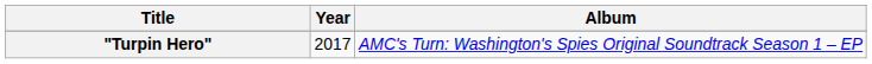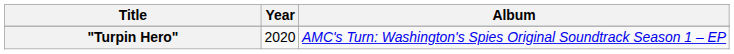 <table class="wikitable plainrowheaders" style="text-align:center;">
 <tr>
 <th scope="col" style="width:18em;">Title</th>
 <th scope="col" style="width:1em;">Year</th>
 <th scope="col">Album</th>
 </tr>
 <tr>
 </tr>
 <tr>
 <th scope="row">"Turpin Hero"</th>
-<td>2017</td>
+<td>2020</td>
 <td><em><a href='#'>AMC's Turn: Washington's Spies Original Soundtrack Season 1 – EP</a></em></td>
 </tr>
 </table>
